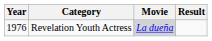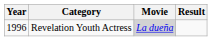 <table class="wikitable">
 <tr>
 <th>Year</th>
 <th>Category</th>
 <th>Movie</th>
 <th>Result</th>
 </tr>
 <tr>
-<td>1976</td>
+<td>1996</td>
 <td>Revelation Youth Actress</td>
 <td style="background: lightgrey;"><em><a href='#'>La dueña</a></em></td>
 <td></td>
 </tr>
 </table>
